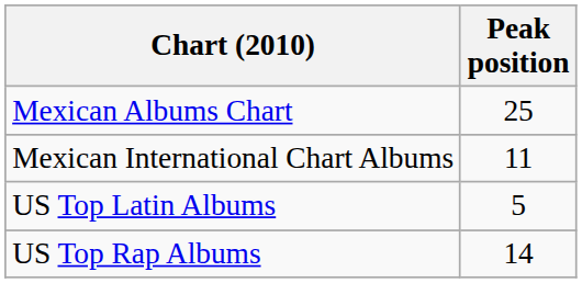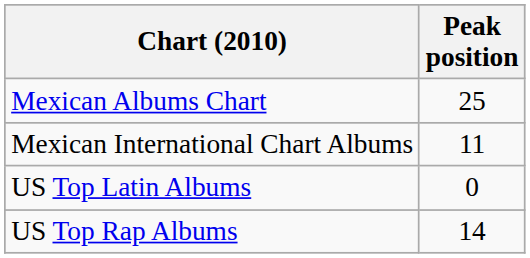 <table class="wikitable sortable">
 <tr>
 <th align="left">Chart (2010)</th>
 <th align="left">Peak<br>position</th>
 </tr>
 <tr>
 <td><a href='#'>Mexican Albums Chart</a></td>
 <td style="text-align:center;">25</td>
 </tr>
 <tr>
 <td>Mexican International Chart Albums</td>
 <td style="text-align:center;">11</td>
 </tr>
 <tr>
 <td>US <a href='#'>Top Latin Albums</a></td>
-<td style="text-align:center;">5</td>
+<td style="text-align:center;">0</td>
 </tr>
 <tr>
 <td>US <a href='#'>Top Rap Albums</a></td>
 <td style="text-align:center;">14</td>
 </tr>
 </table>
